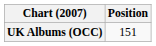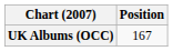 <table class="wikitable plainrowheaders" style="text-align:center">
 <tr>
 <th scope="col">Chart (2007)</th>
 <th scope="col">Position</th>
 </tr>
 <tr>
 <th scope="row">UK Albums (OCC)</th>
-<td>151</td>
+<td>167</td>
 </tr>
 </table>
